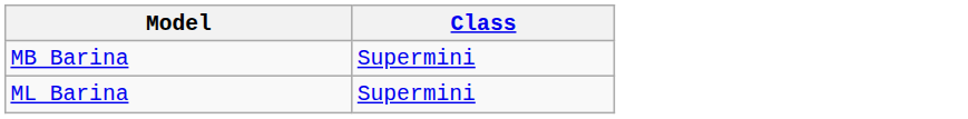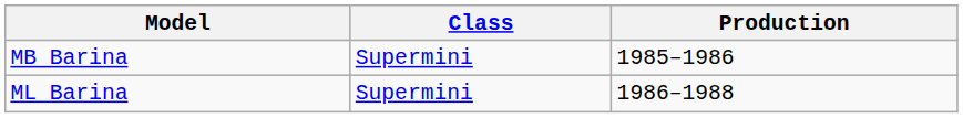 <table class="wikitable">
 <tr>
 <th style="width:200px;">Model</th>
 <th style="width:150px;"><a href='#'>Class</a></th>
+<th style="width:200px;">Production</th>
 </tr>
 <tr>
 <td valign="top"><a href='#'>MB Barina</a></td>
 <td valign="top"><a href='#'>Supermini</a></td>
+<td valign="top">1985–1986</td>
 </tr>
 <tr>
 <td valign="top"><a href='#'>ML Barina</a></td>
 <td valign="top"><a href='#'>Supermini</a></td>
+<td valign="top">1986–1988</td>
 </tr>
 </table>
